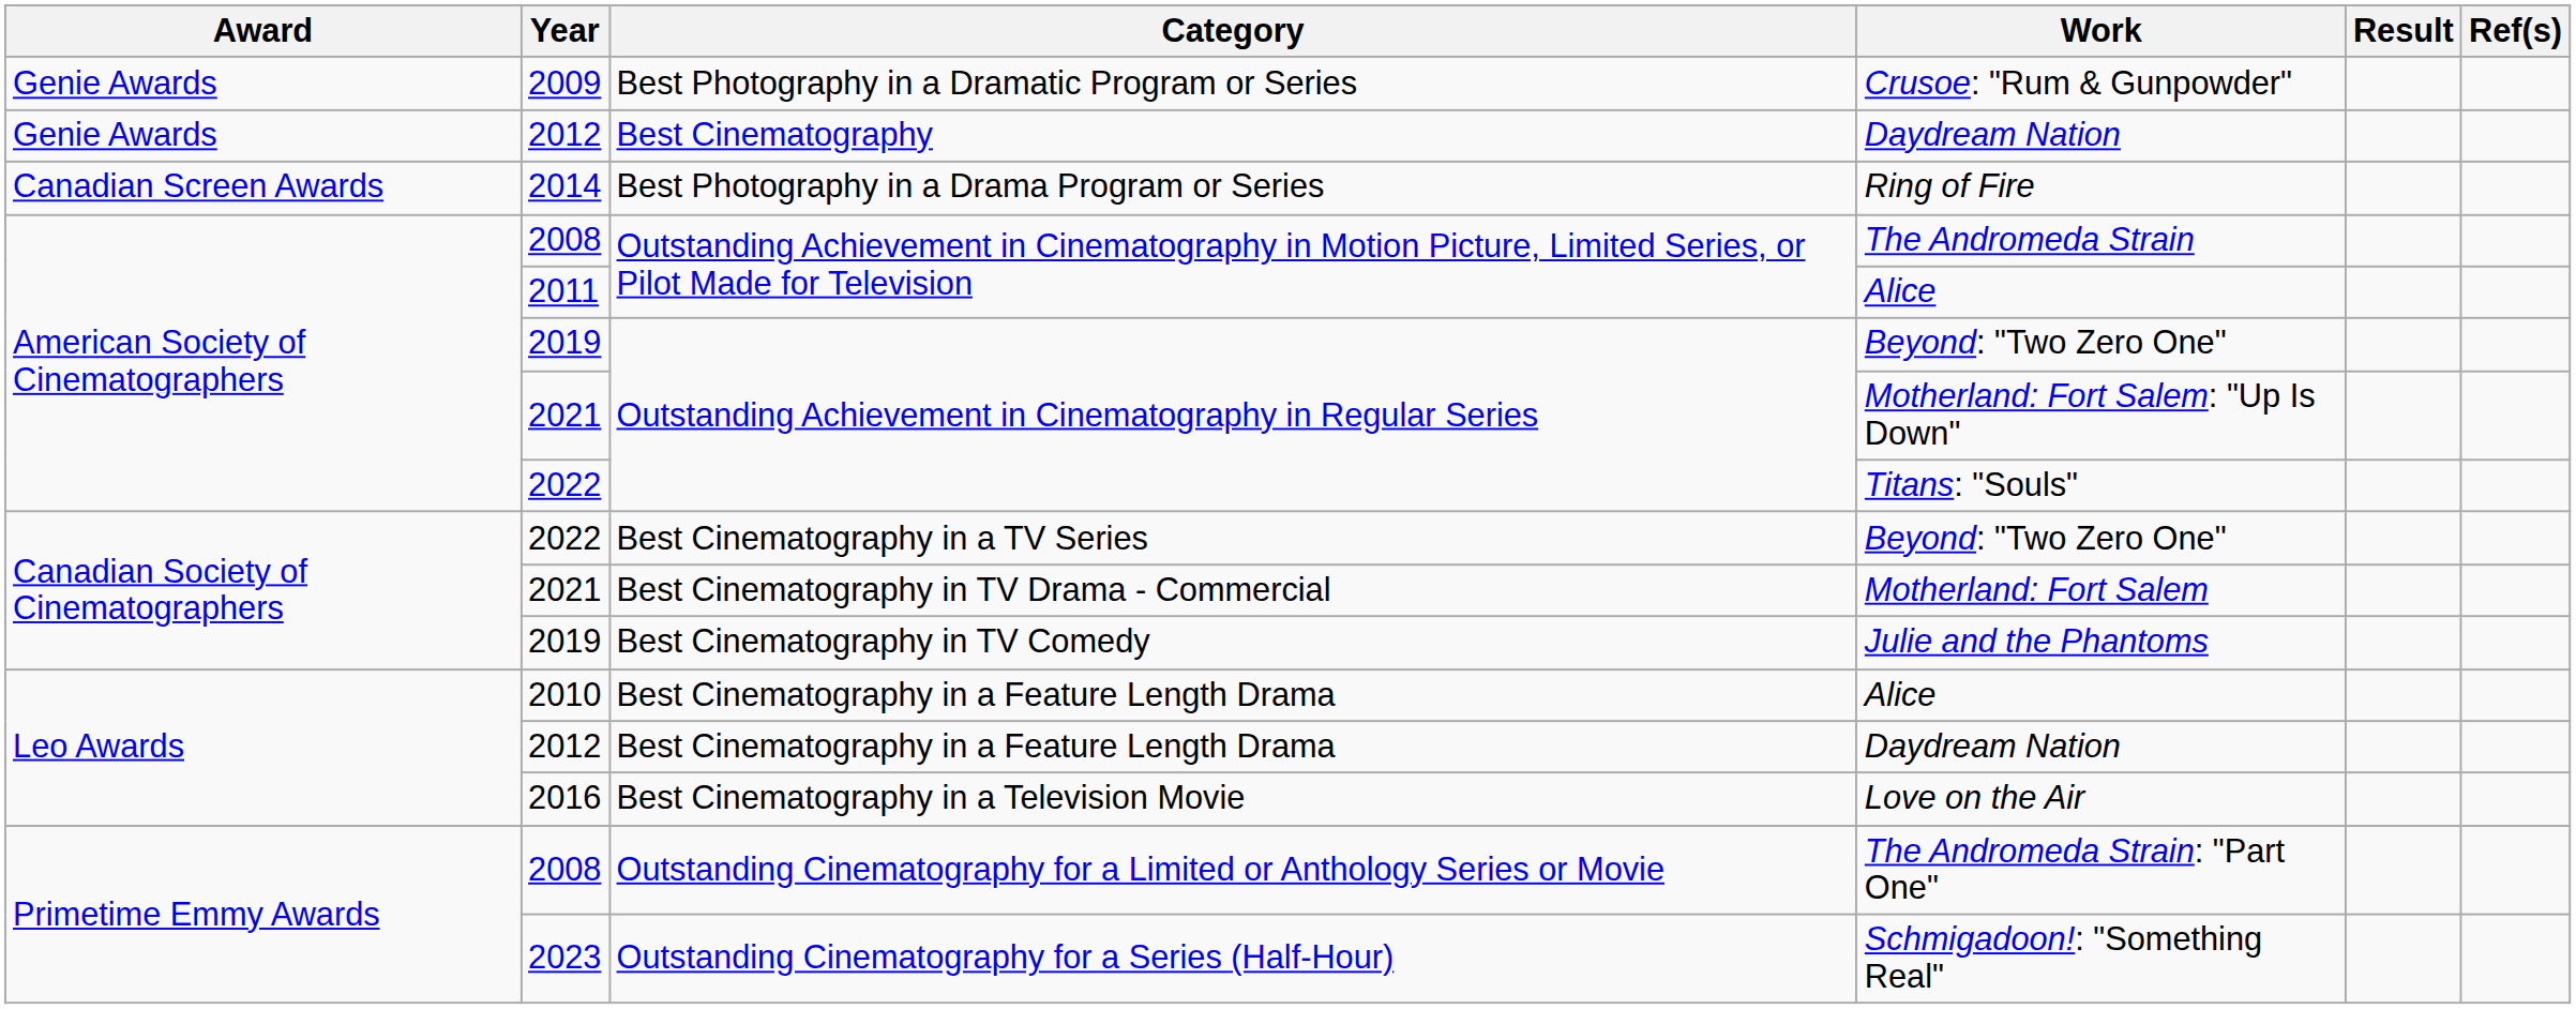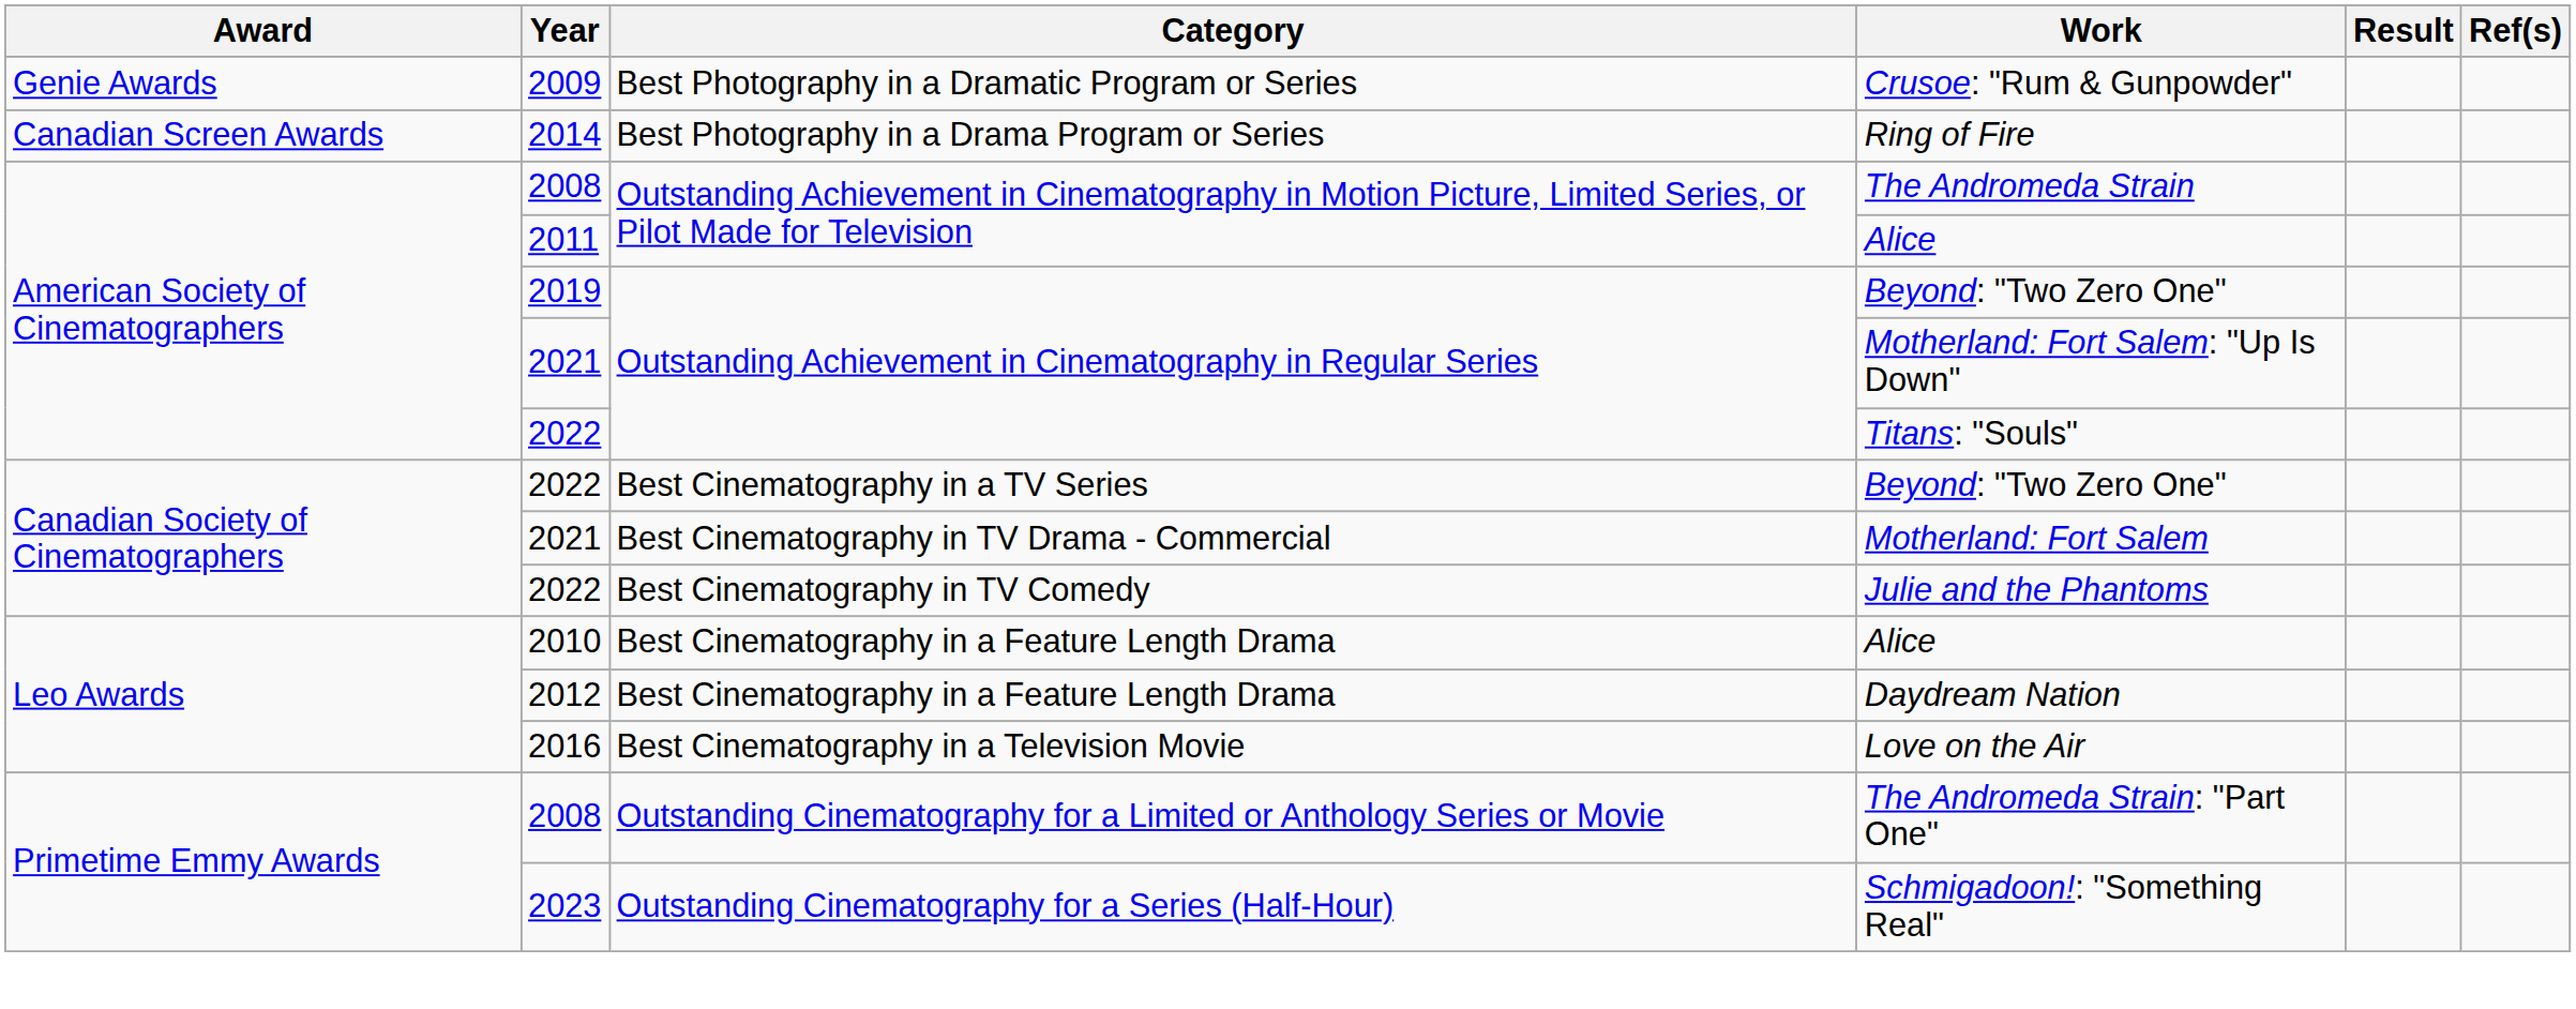 <table class="wikitable plainrowheaders sortable">
 <tr>
 <th>Award</th>
 <th>Year</th>
 <th>Category</th>
 <th>Work</th>
 <th>Result</th>
 <th>Ref(s)</th>
 </tr>
 <tr>
 <td><a href='#'>Genie Awards</a></td>
 <td><a href='#'>2009</a></td>
 <td>Best Photography in a Dramatic Program or Series</td>
 <td><em><a href='#'>Crusoe</a></em>: "Rum & Gunpowder"</td>
-<td></td>
-<td></td>
-</tr>
-<tr>
-<td><a href='#'>Genie Awards</a></td>
-<td><a href='#'>2012</a></td>
-<td><a href='#'>Best Cinematography</a></td>
-<td><em><a href='#'>Daydream Nation</a></em></td>
 <td></td>
 <td></td>
 </tr>
 <tr>
 <td><a href='#'>Canadian Screen Awards</a></td>
 <td><a href='#'>2014</a></td>
 <td>Best Photography in a Drama Program or Series</td>
 <td><em>Ring of Fire</em></td>
 <td></td>
 <td></td>
 </tr>
 <tr>
 <td rowspan=5><a href='#'>American Society of Cinematographers</a></td>
 <td><a href='#'>2008</a></td>
 <td rowspan=2><a href='#'>Outstanding Achievement in Cinematography in Motion Picture, Limited Series, or Pilot Made for Television</a></td>
 <td><em><a href='#'>The Andromeda Strain</a></em></td>
 <td></td>
 <td></td>
 </tr>
 <tr>
 <td><a href='#'>2011</a></td>
 <td><em><a href='#'>Alice</a></em></td>
 <td></td>
 <td></td>
 </tr>
 <tr>
 <td><a href='#'>2019</a></td>
 <td rowspan=3><a href='#'>Outstanding Achievement in Cinematography in Regular Series</a></td>
 <td><em><a href='#'>Beyond</a></em>: "Two Zero One"</td>
 <td></td>
 <td></td>
 </tr>
 <tr>
 <td><a href='#'>2021</a></td>
 <td><em><a href='#'>Motherland: Fort Salem</a></em>: "Up Is Down"</td>
 <td></td>
 <td></td>
 </tr>
 <tr>
 <td><a href='#'>2022</a></td>
 <td><em><a href='#'>Titans</a></em>: "Souls"</td>
 <td></td>
 <td></td>
 </tr>
 <tr>
 <td rowspan=3><a href='#'>Canadian Society of Cinematographers</a></td>
 <td>2022</td>
 <td>Best Cinematography in a TV Series</td>
 <td><em><a href='#'>Beyond</a></em>: "Two Zero One"</td>
 <td></td>
 <td></td>
 </tr>
 <tr>
 <td>2021</td>
 <td>Best Cinematography in TV Drama - Commercial</td>
 <td><em><a href='#'>Motherland: Fort Salem</a></em></td>
 <td></td>
 <td></td>
 </tr>
 <tr>
-<td>2019</td>
+<td>2022</td>
 <td>Best Cinematography in TV Comedy</td>
 <td><em><a href='#'>Julie and the Phantoms</a></em></td>
 <td></td>
 <td></td>
 </tr>
 <tr>
 <td rowspan=3><a href='#'>Leo Awards</a></td>
 <td>2010</td>
 <td>Best Cinematography in a Feature Length Drama</td>
 <td><em>Alice</em></td>
 <td></td>
 <td></td>
 </tr>
 <tr>
 <td>2012</td>
 <td>Best Cinematography in a Feature Length Drama</td>
 <td><em>Daydream Nation</em></td>
 <td></td>
 <td></td>
 </tr>
 <tr>
 <td>2016</td>
 <td>Best Cinematography in a Television Movie</td>
 <td><em>Love on the Air</em></td>
 <td></td>
 <td></td>
 </tr>
 <tr>
 <td rowspan=2><a href='#'>Primetime Emmy Awards</a></td>
 <td><a href='#'>2008</a></td>
 <td><a href='#'>Outstanding Cinematography for a Limited or Anthology Series or Movie</a></td>
 <td><em><a href='#'>The Andromeda Strain</a></em>: "Part One"</td>
 <td></td>
 <td></td>
 </tr>
 <tr>
 <td><a href='#'>2023</a></td>
 <td><a href='#'>Outstanding Cinematography for a Series (Half-Hour)</a></td>
 <td><em><a href='#'>Schmigadoon!</a></em>: "Something Real"</td>
 <td></td>
 <td></td>
 </tr>
 </table>
